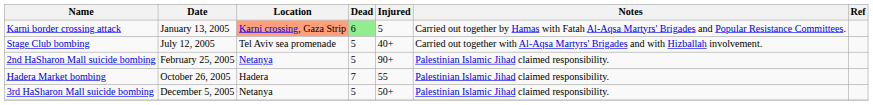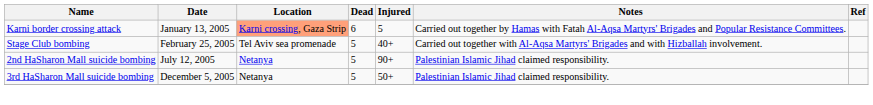 <table class="wikitable">
 <tr>
 <th>Name</th>
 <th>Date</th>
 <th>Location</th>
 <th>Dead</th>
 <th>Injured</th>
 <th>Notes</th>
 <th>Ref</th>
 </tr>
 <tr>
 <td><a href='#'>Karni border crossing attack</a></td>
 <td>January 13, 2005</td>
 <td style="background: lightsalmon;"><a href='#'>Karni crossing</a>, Gaza Strip</td>
-<td style="background: lightgreen;">6</td>
+<td>6</td>
 <td>5</td>
 <td>Carried out together by <a href='#'>Hamas</a> with Fatah <a href='#'>Al-Aqsa Martyrs' Brigades</a> and <a href='#'>Popular Resistance Committees</a>.</td>
 <td></td>
 </tr>
 <tr>
 <td><a href='#'>Stage Club bombing</a></td>
-<td>July 12, 2005</td>
+<td>February 25, 2005</td>
 <td>Tel Aviv sea promenade</td>
 <td>5</td>
 <td>40+</td>
 <td>Carried out together with <a href='#'>Al-Aqsa Martyrs' Brigades</a> and with <a href='#'>Hizballah</a> involvement.</td>
 <td></td>
 </tr>
 <tr>
 <td><a href='#'>2nd HaSharon Mall suicide bombing</a></td>
-<td>February 25, 2005</td>
+<td>July 12, 2005</td>
 <td><a href='#'>Netanya</a></td>
 <td>5</td>
 <td>90+</td>
-<td><a href='#'>Palestinian Islamic Jihad</a> claimed responsibility.</td>
-<td></td>
-</tr>
-<tr>
-<td><a href='#'>Hadera Market bombing</a></td>
-<td>October 26, 2005</td>
-<td>Hadera</td>
-<td>7</td>
-<td>55</td>
 <td><a href='#'>Palestinian Islamic Jihad</a> claimed responsibility.</td>
 <td></td>
 </tr>
 <tr>
 <td><a href='#'>3rd HaSharon Mall suicide bombing</a></td>
 <td>December 5, 2005</td>
 <td>Netanya</td>
 <td>5</td>
 <td>50+</td>
 <td><a href='#'>Palestinian Islamic Jihad</a> claimed responsibility.</td>
 <td></td>
 </tr>
 <tr>
 </tr>
 </table>
